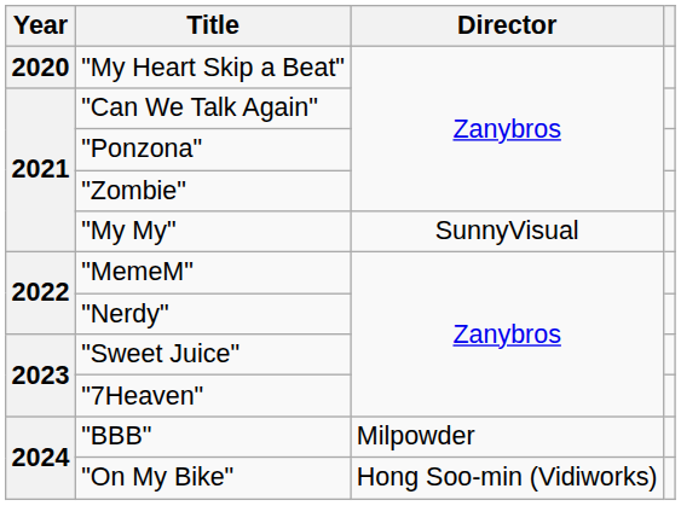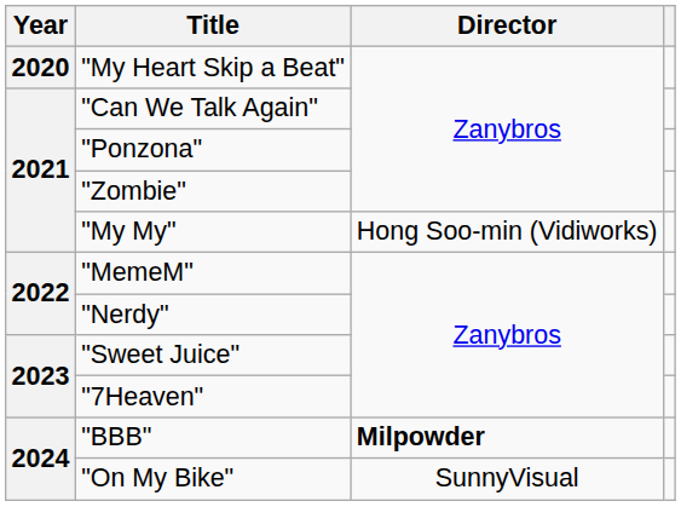 <table class="wikitable plainrowheaders sortable">
 <tr>
 <th scope="col">Year</th>
 <th scope="col">Title</th>
 <th scope="col">Director</th>
 <th scope="col" class="unsortable"></th>
 </tr>
 <tr>
 <th scope="row">2020</th>
 <td>"My Heart Skip a Beat"</td>
 <td style="text-align:center" rowspan="4"><a href='#'>Zanybros</a></td>
 <td style="text-align:center"></td>
 </tr>
 <tr>
 <th scope="row" rowspan="4">2021</th>
 <td>"Can We Talk Again"</td>
 <td style="text-align:center"></td>
 </tr>
 <tr>
 <td>"Ponzona"</td>
 <td style="text-align:center"></td>
 </tr>
 <tr>
 <td>"Zombie"</td>
 <td style="text-align:center"></td>
 </tr>
 <tr>
 <td>"My My"</td>
-<td style="text-align:center">SunnyVisual</td>
+<td scope="row">Hong Soo-min (Vidiworks)</td>
 <td style="text-align:center"></td>
 </tr>
 <tr>
 <th scope="row" rowspan="2">2022</th>
 <td>"MemeM"</td>
 <td style="text-align:center" rowspan="4"><a href='#'>Zanybros</a></td>
 <td style="text-align:center"></td>
 </tr>
 <tr>
 <td>"Nerdy"</td>
 <td style="text-align:center"></td>
 </tr>
 <tr>
 <th scope="row" rowspan="2">2023</th>
 <td>"Sweet Juice"</td>
 <td style="text-align:center"></td>
 </tr>
 <tr>
 <td>"7Heaven"</td>
 <td style="text-align:center"></td>
 </tr>
 <tr>
 <th scope="row" rowspan="2">2024</th>
 <td>"BBB"</td>
-<td scope="row">Milpowder</td>
+<td scope="row"><strong>Milpowder</strong></td>
 <td style="text-align:center"></td>
 </tr>
 <tr>
 <td>"On My Bike"</td>
-<td scope="row">Hong Soo-min (Vidiworks)</td>
+<td style="text-align:center">SunnyVisual</td>
 <td style="text-align:center"></td>
 </tr>
 </table>
